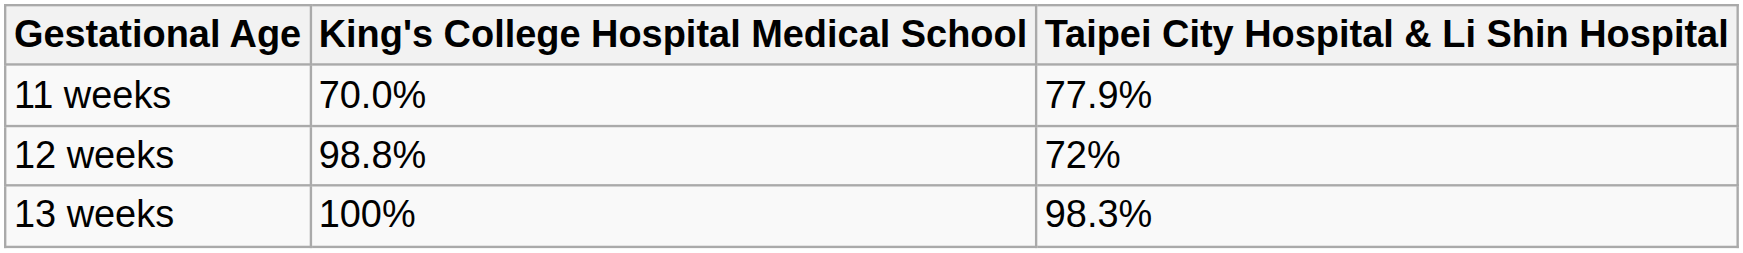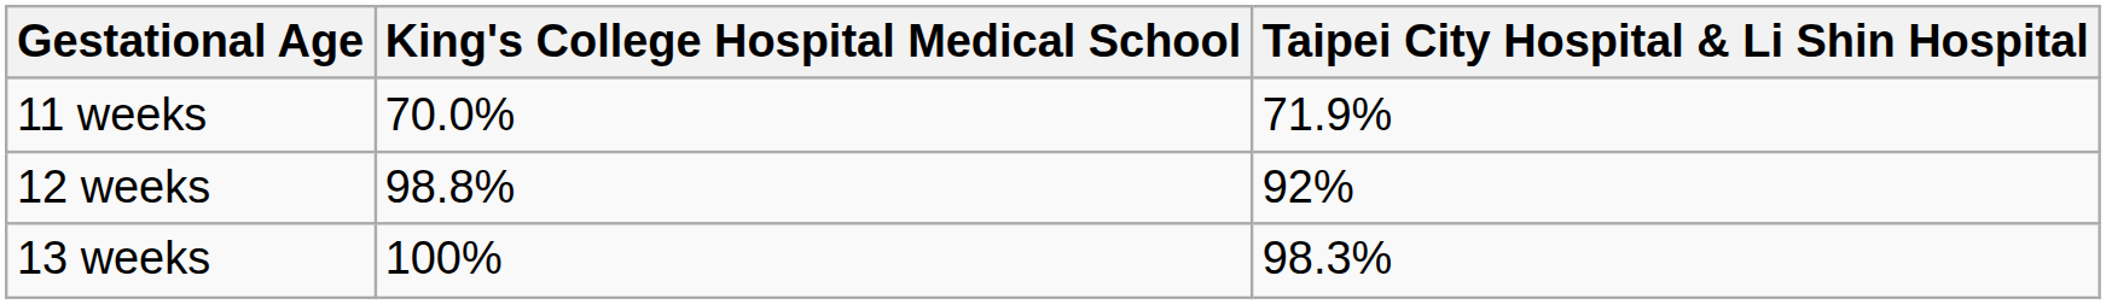 <table class="wikitable">
 <tr>
 <th>Gestational Age</th>
 <th>King's College Hospital Medical School</th>
 <th>Taipei City Hospital & Li Shin Hospital</th>
 </tr>
 <tr>
 <td>11 weeks</td>
 <td>70.0%</td>
-<td>77.9%</td>
+<td>71.9%</td>
 </tr>
 <tr>
 <td>12 weeks</td>
 <td>98.8%</td>
-<td>72%</td>
+<td>92%</td>
 </tr>
 <tr>
 <td>13 weeks</td>
 <td>100%</td>
 <td>98.3%</td>
 </tr>
 </table>
